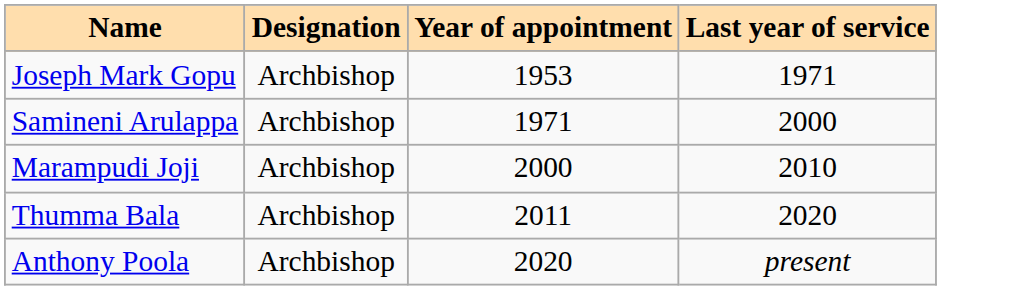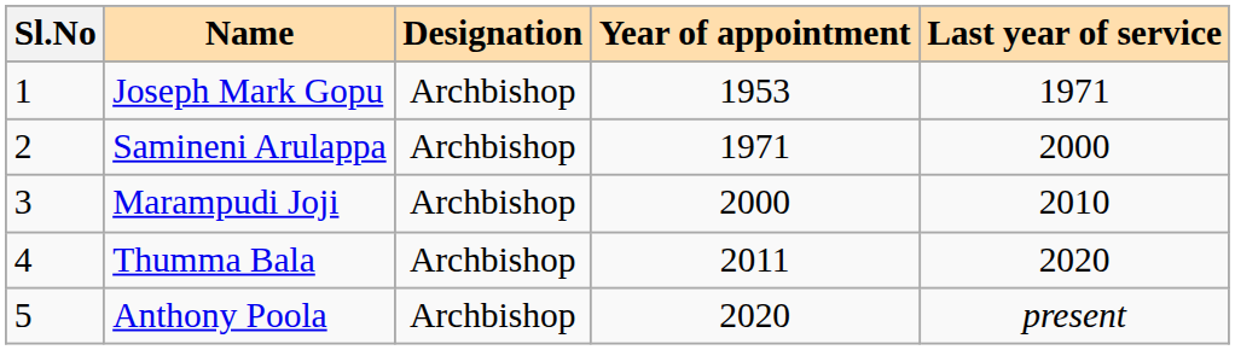 <table class="wikitable">
 <tr>
+<th>Sl.No</th>
 <th style="background: #ffdead;">Name</th>
 <th style="background: #ffdead;">Designation</th>
 <th style="background: #ffdead;">Year of appointment</th>
 <th style="background: #ffdead;">Last year of service</th>
 </tr>
 <tr>
+<td>1</td>
 <td><a href='#'>Joseph Mark Gopu</a></td>
 <td align="center">Archbishop</td>
 <td align="center">1953</td>
 <td align="center">1971</td>
 </tr>
 <tr>
+<td>2</td>
 <td><a href='#'>Samineni Arulappa</a></td>
 <td align="center">Archbishop</td>
 <td align="center">1971</td>
 <td align="center">2000</td>
 </tr>
 <tr>
+<td>3</td>
 <td><a href='#'>Marampudi Joji</a></td>
 <td align="center">Archbishop</td>
 <td align="center">2000</td>
 <td align="center">2010</td>
 </tr>
 <tr>
+<td>4</td>
 <td><a href='#'>Thumma Bala</a></td>
 <td align="center">Archbishop</td>
 <td align="center">2011</td>
 <td align="center">2020</td>
 </tr>
 <tr>
+<td>5</td>
 <td><a href='#'>Anthony Poola</a></td>
 <td align="center">Archbishop</td>
 <td align="center">2020</td>
 <td align="center"><em>present</em></td>
 </tr>
 </table>
